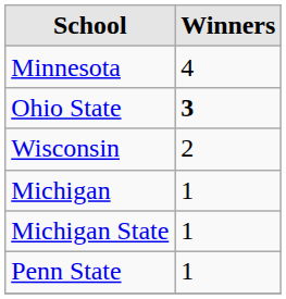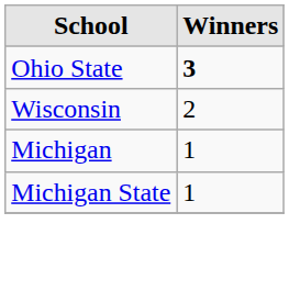 <table class="wikitable">
 <tr>
 <th style="background:#e5e5e5;">School</th>
 <th style="background:#e5e5e5;">Winners</th>
-</tr>
-<tr>
-<td><a href='#'>Minnesota</a></td>
-<td>4</td>
 </tr>
 <tr>
 <td><a href='#'>Ohio State</a></td>
 <td><strong>3</strong></td>
 </tr>
 <tr>
 <td><a href='#'>Wisconsin</a></td>
 <td>2</td>
 </tr>
 <tr>
 <td><a href='#'>Michigan</a></td>
 <td>1</td>
 </tr>
 <tr>
 <td><a href='#'>Michigan State</a></td>
 <td>1</td>
 </tr>
 <tr>
-<td><a href='#'>Penn State</a></td>
-<td>1</td>
-</tr>
-<tr>
 </tr>
 </table>
